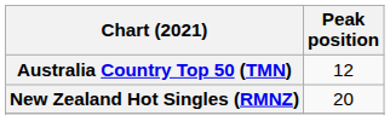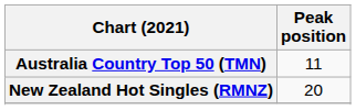 <table class="wikitable sortable plainrowheaders" style="text-align:center">
 <tr>
 <th scope="col">Chart (2021)</th>
 <th scope="col">Peak<br>position</th>
 </tr>
 <tr>
 <th scope="row">Australia <a href='#'>Country Top 50</a> (<a href='#'>TMN</a>)</th>
-<td>12</td>
+<td>11</td>
 </tr>
 <tr>
 <th scope="row">New Zealand Hot Singles (<a href='#'>RMNZ</a>)</th>
 <td>20</td>
 </tr>
 <tr>
 </tr>
 <tr>
 </tr>
 <tr>
 </tr>
 <tr>
 </tr>
 <tr>
 </tr>
 <tr>
 </tr>
 </table>
